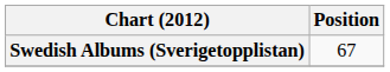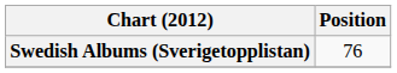 <table class="wikitable sortable plainrowheaders" style="text-align:center;">
 <tr>
 <th scope="col">Chart (2012)</th>
 <th scope="col">Position</th>
 </tr>
 <tr>
 <th scope="row">Swedish Albums (Sverigetopplistan)</th>
-<td>67</td>
+<td>76</td>
 </tr>
 <tr>
 </tr>
 </table>
